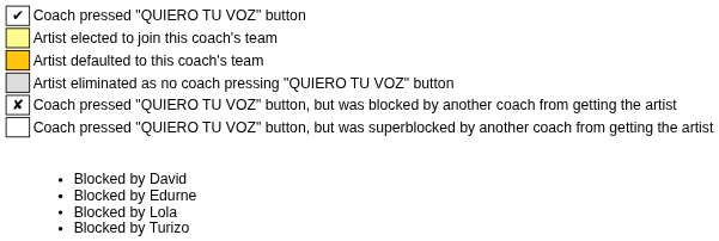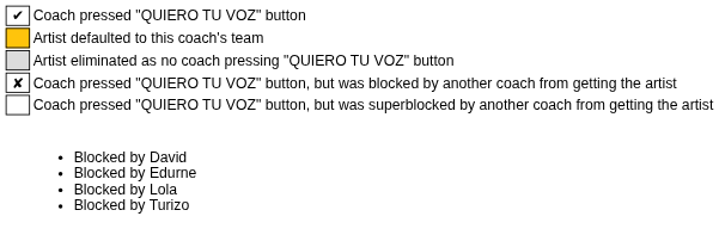 <table class="toccolours" style="font-size: 90%; white-space: nowrap">
 <tr>
 <td style="background:white; border:1px solid black"> ✔ </td>
 <td>Coach pressed "QUIERO TU VOZ" button</td>
-</tr>
-<tr>
-<td style="background:#fdfc8f; border:1px solid black">    </td>
-<td>Artist elected to join this coach's team</td>
 </tr>
 <tr>
 <td style="background:#ffc40c; border:1px solid black">    </td>
 <td>Artist defaulted to this coach's team</td>
 </tr>
 <tr>
 <td style="background:#dcdcdc; border:1px solid black">    </td>
 <td>Artist eliminated as no coach pressing  "QUIERO TU VOZ" button</td>
 </tr>
 <tr>
 <td style="background:white; border:1px solid black"> ✘ </td>
 <td>Coach pressed "QUIERO TU VOZ" button, but was blocked by another coach from getting the artist</td>
 </tr>
 <tr>
 <td style="background:white; border:1px solid black">  </td>
 <td>Coach pressed "QUIERO TU VOZ" button, but was superblocked by another coach from getting the artist</td>
 </tr>
 <tr>
 <td></td>
 <td><br><ul><li> Blocked by David</li><li> Blocked by Edurne</li><li> Blocked by Lola</li><li> Blocked by Turizo</li></ul></td>
 </tr>
 </table>
